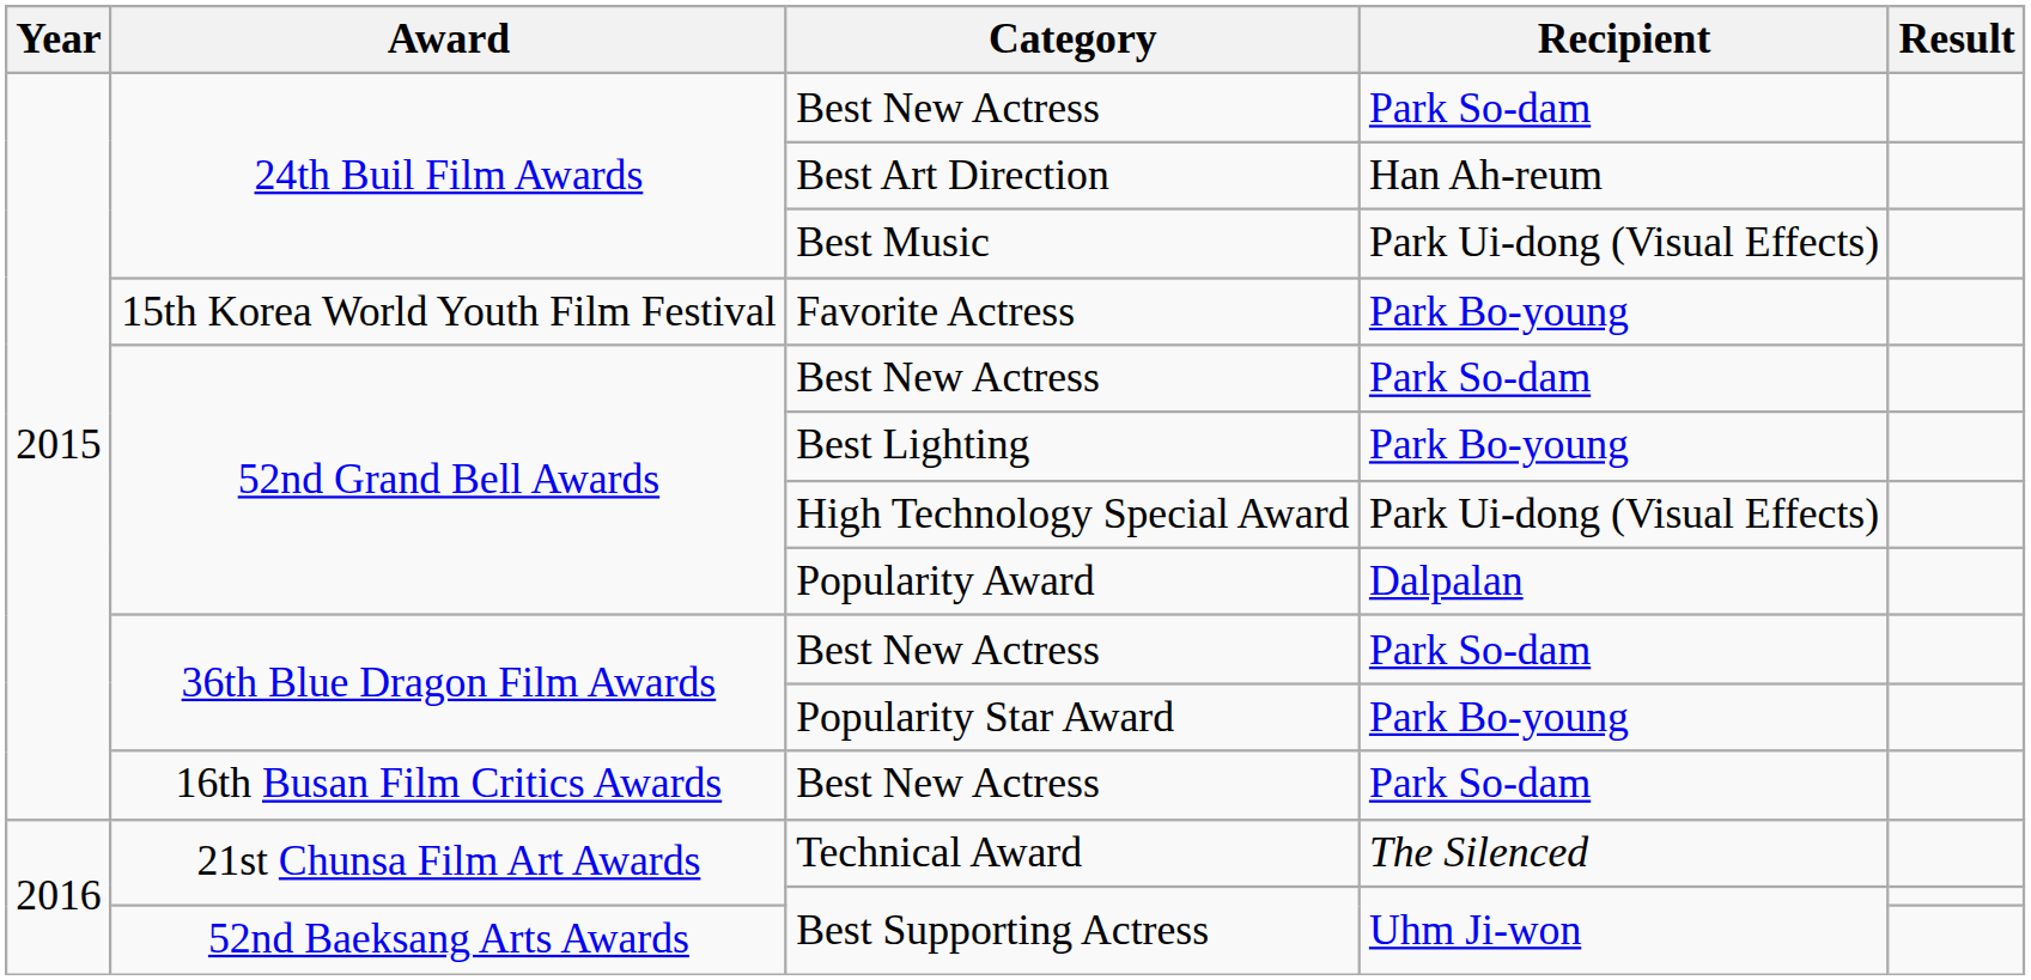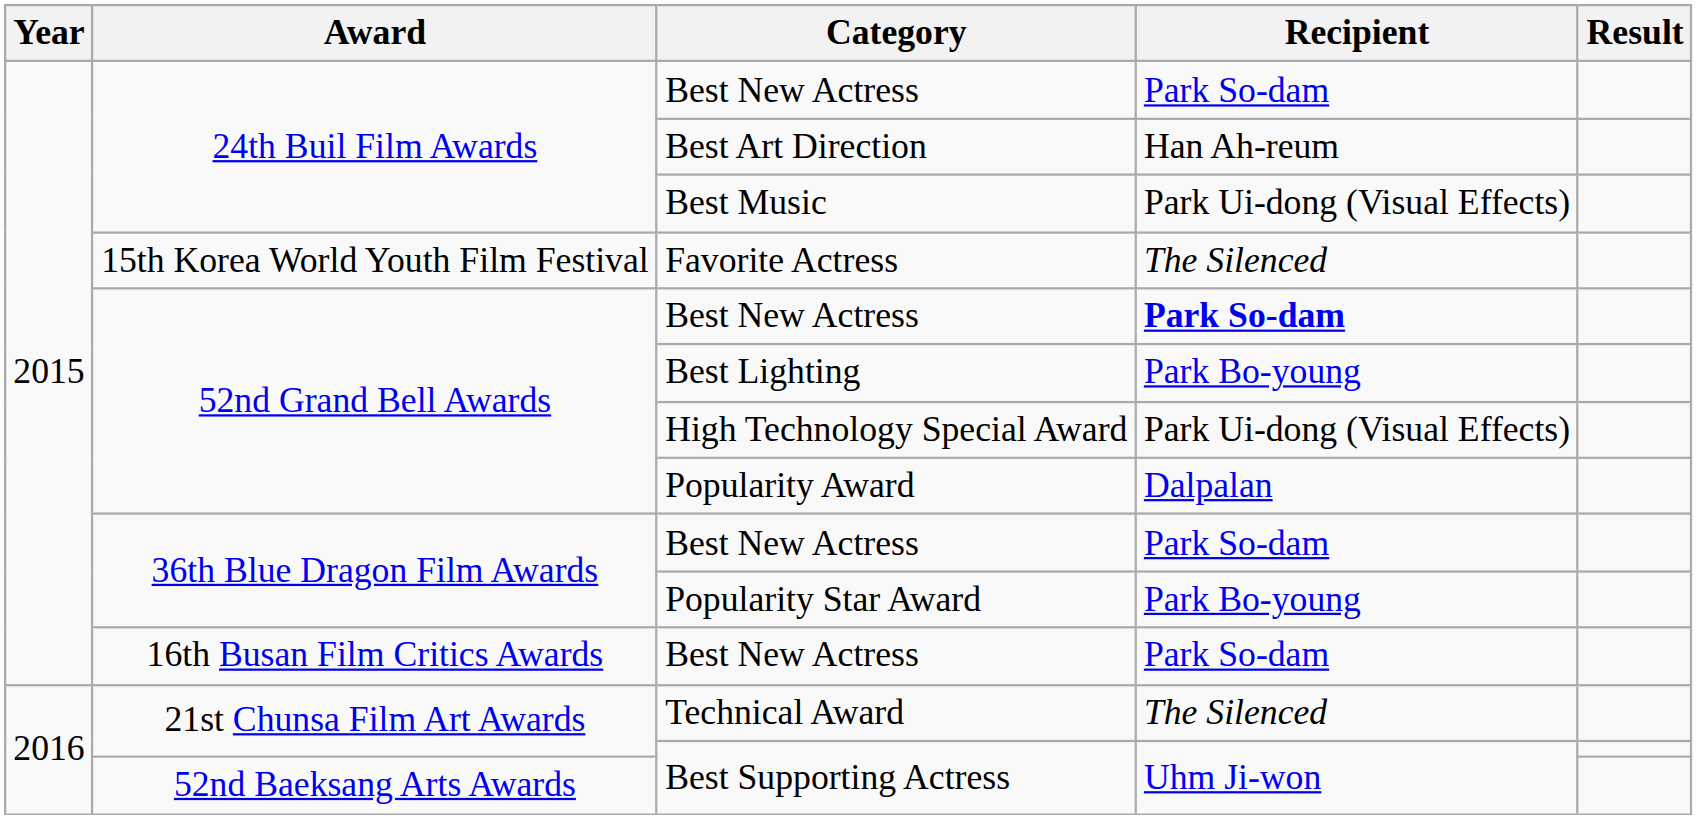 <table class="wikitable sortable">
 <tr>
 <th>Year</th>
 <th>Award</th>
 <th>Category</th>
 <th>Recipient</th>
 <th>Result</th>
 </tr>
 <tr>
 <td rowspan="11">2015</td>
 <td rowspan="3" style="text-align:center;"><a href='#'>24th Buil Film Awards</a></td>
 <td>Best New Actress</td>
 <td><a href='#'>Park So-dam</a></td>
 <td></td>
 </tr>
 <tr>
 <td>Best Art Direction</td>
 <td>Han Ah-reum</td>
 <td></td>
 </tr>
 <tr>
 <td>Best Music</td>
 <td>Park Ui-dong (Visual Effects)</td>
 <td></td>
 </tr>
 <tr>
 <td style="text-align:center;">15th Korea World Youth Film Festival</td>
 <td>Favorite Actress</td>
-<td><a href='#'>Park Bo-young</a></td>
+<td><em>The Silenced</em></td>
 <td></td>
 </tr>
 <tr>
 <td rowspan="4" style="text-align:center;"><a href='#'>52nd Grand Bell Awards</a></td>
 <td>Best New Actress</td>
-<td><a href='#'>Park So-dam</a></td>
+<td><strong><a href='#'>Park So-dam</a></strong></td>
 <td></td>
 </tr>
 <tr>
 <td>Best Lighting</td>
 <td><a href='#'>Park Bo-young</a></td>
 <td></td>
 </tr>
 <tr>
 <td>High Technology Special Award</td>
 <td>Park Ui-dong (Visual Effects)</td>
 <td></td>
 </tr>
 <tr>
 <td>Popularity Award</td>
 <td><a href='#'>Dalpalan</a></td>
 <td></td>
 </tr>
 <tr>
 <td rowspan="2" style="text-align:center;"><a href='#'>36th Blue Dragon Film Awards</a></td>
 <td>Best New Actress</td>
 <td><a href='#'>Park So-dam</a></td>
 <td></td>
 </tr>
 <tr>
 <td>Popularity Star Award</td>
 <td><a href='#'>Park Bo-young</a></td>
 <td></td>
 </tr>
 <tr>
 <td style="text-align:center;">16th <a href='#'>Busan Film Critics Awards</a></td>
 <td>Best New Actress</td>
 <td><a href='#'>Park So-dam</a></td>
 <td></td>
 </tr>
 <tr>
 <td rowspan="3">2016</td>
 <td rowspan="2" style="text-align:center;">21st <a href='#'>Chunsa Film Art Awards</a></td>
 <td>Technical Award</td>
 <td><em>The Silenced</em></td>
 <td></td>
 </tr>
 <tr>
 <td rowspan="2">Best Supporting Actress</td>
 <td rowspan="2"><a href='#'>Uhm Ji-won</a></td>
 <td></td>
 </tr>
 <tr>
 <td style="text-align:center;"><a href='#'>52nd Baeksang Arts Awards</a></td>
 <td></td>
 </tr>
 </table>
